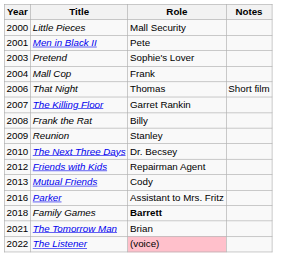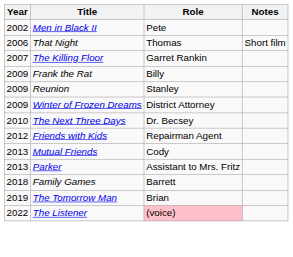 <table class="wikitable sortable">
 <tr>
 <th>Year</th>
 <th>Title</th>
 <th>Role</th>
 <th>Notes</th>
 </tr>
 <tr>
-<td>2000</td>
-<td><em>Little Pieces</em></td>
-<td>Mall Security</td>
-<td></td>
-</tr>
-<tr>
-<td>2001</td>
+<td>2002</td>
 <td><em><a href='#'>Men in Black II</a></em></td>
 <td>Pete</td>
-<td></td>
-</tr>
-<tr>
-<td>2003</td>
-<td><em>Pretend</em></td>
-<td>Sophie's Lover</td>
-<td></td>
-</tr>
-<tr>
-<td>2004</td>
-<td><em>Mall Cop</em></td>
-<td>Frank</td>
 <td></td>
 </tr>
 <tr>
 <td>2006</td>
 <td><em>That Night</em></td>
 <td>Thomas</td>
 <td>Short film</td>
 </tr>
 <tr>
 <td>2007</td>
 <td><em><a href='#'>The Killing Floor</a></em></td>
 <td>Garret Rankin</td>
 <td></td>
 </tr>
 <tr>
-<td>2008</td>
+<td>2009</td>
 <td><em>Frank the Rat</em></td>
 <td>Billy</td>
 <td></td>
 </tr>
 <tr>
 <td>2009</td>
 <td><em>Reunion</em></td>
 <td>Stanley</td>
+<td></td>
+</tr>
+<tr>
+<td>2009</td>
+<td><em><a href='#'>Winter of Frozen Dreams</a></em></td>
+<td>District Attorney</td>
 <td></td>
 </tr>
 <tr>
 <td>2010</td>
 <td><em><a href='#'>The Next Three Days</a></em></td>
 <td>Dr. Becsey</td>
 <td></td>
 </tr>
 <tr>
 <td>2012</td>
 <td><em><a href='#'>Friends with Kids</a></em></td>
 <td>Repairman Agent</td>
 <td></td>
 </tr>
 <tr>
 <td>2013</td>
 <td><em><a href='#'>Mutual Friends</a></em></td>
 <td>Cody</td>
 <td></td>
 </tr>
 <tr>
-<td>2016</td>
+<td>2013</td>
 <td><em><a href='#'>Parker</a></em></td>
 <td>Assistant to Mrs. Fritz</td>
 <td></td>
 </tr>
 <tr>
 <td>2018</td>
 <td><em>Family Games</em></td>
-<td><strong>Barrett</strong></td>
+<td>Barrett</td>
 <td></td>
 </tr>
 <tr>
-<td>2021</td>
+<td>2019</td>
 <td><em><a href='#'>The Tomorrow Man</a></em></td>
 <td>Brian</td>
 <td></td>
 </tr>
 <tr>
 <td>2022</td>
 <td><em><a href='#'>The Listener</a></em></td>
 <td style="background: pink;">(voice)</td>
 <td></td>
 </tr>
 </table>
